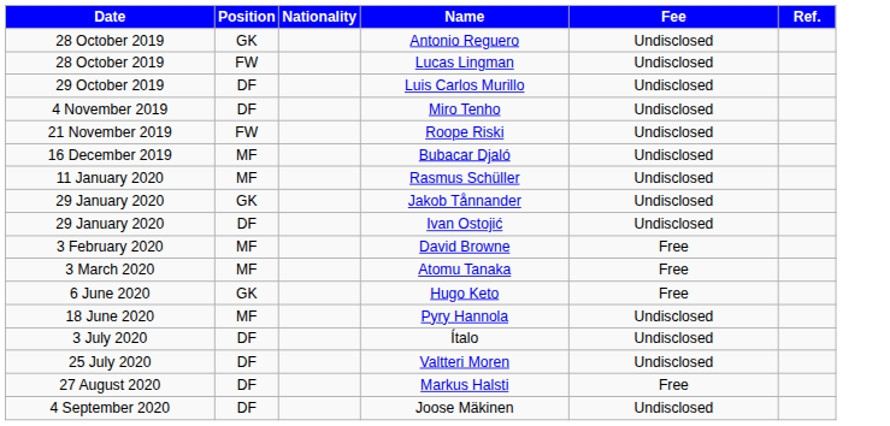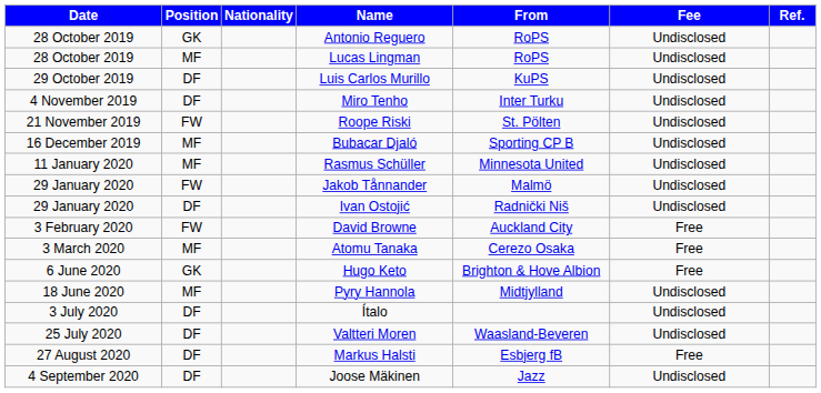 <table class="wikitable"  style="text-align:center; font-size:90%; ">
 <tr>
 <th style="background:#00f; color:white; width:200px;">Date</th>
 <th style="background:#00f; color:white; width:50px;">Position</th>
 <th style="background:#00f; color:white; width:50px;">Nationality</th>
 <th style="background:#00f; color:white; width:200px;">Name</th>
+<th style="background:#00f; color:white; width:200px;">From</th>
 <th style="background:#00f; color:white; width:200px;">Fee</th>
 <th style="background:#00f; color:white; width:50px;">Ref.</th>
 </tr>
 <tr>
 <td>28 October 2019</td>
 <td>GK</td>
 <td></td>
 <td><a href='#'>Antonio Reguero</a></td>
+<td><a href='#'>RoPS</a></td>
 <td>Undisclosed</td>
 <td></td>
 </tr>
 <tr>
 <td>28 October 2019</td>
-<td>FW</td>
+<td>MF</td>
 <td></td>
 <td><a href='#'>Lucas Lingman</a></td>
+<td><a href='#'>RoPS</a></td>
 <td>Undisclosed</td>
 <td></td>
 </tr>
 <tr>
 <td>29 October 2019</td>
 <td>DF</td>
 <td></td>
 <td><a href='#'>Luis Carlos Murillo</a></td>
+<td><a href='#'>KuPS</a></td>
 <td>Undisclosed</td>
 <td></td>
 </tr>
 <tr>
 <td>4 November 2019</td>
 <td>DF</td>
 <td></td>
 <td><a href='#'>Miro Tenho</a></td>
+<td><a href='#'>Inter Turku</a></td>
 <td>Undisclosed</td>
 <td></td>
 </tr>
 <tr>
 <td>21 November 2019</td>
 <td>FW</td>
 <td></td>
 <td><a href='#'>Roope Riski</a></td>
+<td><a href='#'>St. Pölten</a></td>
 <td>Undisclosed</td>
 <td></td>
 </tr>
 <tr>
 <td>16 December 2019</td>
 <td>MF</td>
 <td></td>
 <td><a href='#'>Bubacar Djaló</a></td>
+<td><a href='#'>Sporting CP B</a></td>
 <td>Undisclosed</td>
 <td></td>
 </tr>
 <tr>
 <td>11 January 2020</td>
 <td>MF</td>
 <td></td>
 <td><a href='#'>Rasmus Schüller</a></td>
+<td><a href='#'>Minnesota United</a></td>
 <td>Undisclosed</td>
 <td></td>
 </tr>
 <tr>
 <td>29 January 2020</td>
-<td>GK</td>
+<td>FW</td>
 <td></td>
 <td><a href='#'>Jakob Tånnander</a></td>
+<td><a href='#'>Malmö</a></td>
 <td>Undisclosed</td>
 <td></td>
 </tr>
 <tr>
 <td>29 January 2020</td>
 <td>DF</td>
 <td></td>
 <td><a href='#'>Ivan Ostojić</a></td>
+<td><a href='#'>Radnički Niš</a></td>
 <td>Undisclosed</td>
 <td></td>
 </tr>
 <tr>
 <td>3 February 2020</td>
-<td>MF</td>
+<td>FW</td>
 <td></td>
 <td><a href='#'>David Browne</a></td>
+<td><a href='#'>Auckland City</a></td>
 <td>Free</td>
 <td></td>
 </tr>
 <tr>
 <td>3 March 2020</td>
 <td>MF</td>
 <td></td>
 <td><a href='#'>Atomu Tanaka</a></td>
+<td><a href='#'>Cerezo Osaka</a></td>
 <td>Free</td>
 <td></td>
 </tr>
 <tr>
 <td>6 June 2020</td>
 <td>GK</td>
 <td></td>
 <td><a href='#'>Hugo Keto</a></td>
+<td><a href='#'>Brighton & Hove Albion</a></td>
 <td>Free</td>
 <td></td>
 </tr>
 <tr>
 <td>18 June 2020</td>
 <td>MF</td>
 <td></td>
 <td><a href='#'>Pyry Hannola</a></td>
+<td><a href='#'>Midtjylland</a></td>
 <td>Undisclosed</td>
 <td></td>
 </tr>
 <tr>
 <td>3 July 2020</td>
 <td>DF</td>
 <td></td>
 <td>Ítalo</td>
+<td></td>
 <td>Undisclosed</td>
 <td></td>
 </tr>
 <tr>
 <td>25 July 2020</td>
 <td>DF</td>
 <td></td>
 <td><a href='#'>Valtteri Moren</a></td>
+<td><a href='#'>Waasland-Beveren</a></td>
 <td>Undisclosed</td>
 <td></td>
 </tr>
 <tr>
 <td>27 August 2020</td>
 <td>DF</td>
 <td></td>
 <td><a href='#'>Markus Halsti</a></td>
+<td><a href='#'>Esbjerg fB</a></td>
 <td>Free</td>
 <td></td>
 </tr>
 <tr>
 <td>4 September 2020</td>
 <td>DF</td>
 <td></td>
 <td>Joose Mäkinen</td>
+<td><a href='#'>Jazz</a></td>
 <td>Undisclosed</td>
 <td></td>
 </tr>
 </table>
